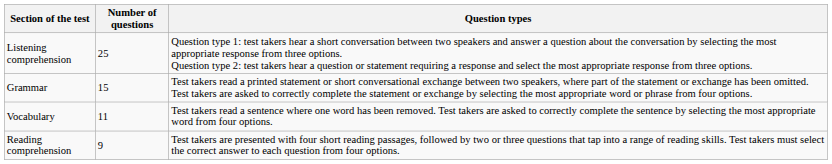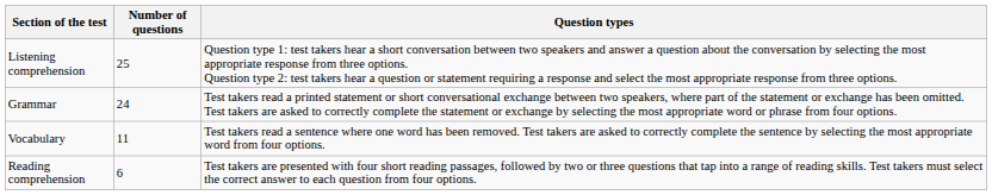 <table class="wikitable">
 <tr>
 <th>Section of the test</th>
 <th>Number of questions</th>
 <th>Question types</th>
 </tr>
 <tr>
 <td>Listening comprehension</td>
 <td>25</td>
 <td>Question type 1: test takers hear a short conversation between two speakers and answer a question about the conversation by selecting the most appropriate response from three options.<br>Question type 2: test takers hear a question or statement requiring a response and select the most appropriate response from three options.</td>
 </tr>
 <tr>
 <td>Grammar</td>
-<td>15</td>
+<td>24</td>
 <td>Test takers read a printed statement or short conversational exchange between two speakers, where part of the statement or exchange has been omitted. Test takers are asked to correctly complete the statement or exchange by selecting the most appropriate word or phrase from four options.</td>
 </tr>
 <tr>
 <td>Vocabulary</td>
 <td>11</td>
 <td>Test takers read a sentence where one word has been removed. Test takers are asked to correctly complete the sentence by selecting the most appropriate word from four options.</td>
 </tr>
 <tr>
 <td>Reading comprehension</td>
-<td>9</td>
+<td>6</td>
 <td>Test takers are presented with four short reading passages, followed by two or three questions that tap into a range of reading skills. Test takers must select the correct answer to each question from four options.</td>
 </tr>
 </table>
